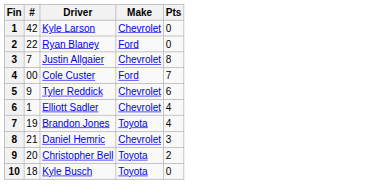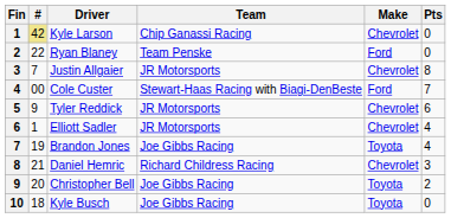 <table class="wikitable" style="font-size:95%">
 <tr>
 <th>Fin</th>
 <th>#</th>
 <th>Driver</th>
+<th>Team</th>
 <th>Make</th>
 <th>Pts</th>
 </tr>
 <tr>
 <th>1</th>
-<td>42</td>
+<td style="background: khaki;">42</td>
 <td><a href='#'>Kyle Larson</a></td>
+<td><a href='#'>Chip Ganassi Racing</a></td>
 <td><a href='#'>Chevrolet</a></td>
 <td>0</td>
 </tr>
 <tr>
 <th>2</th>
 <td>22</td>
 <td><a href='#'>Ryan Blaney</a></td>
+<td><a href='#'>Team Penske</a></td>
 <td><a href='#'>Ford</a></td>
 <td>0</td>
 </tr>
 <tr>
 <th>3</th>
 <td>7</td>
 <td><a href='#'>Justin Allgaier</a></td>
+<td><a href='#'>JR Motorsports</a></td>
 <td><a href='#'>Chevrolet</a></td>
 <td>8</td>
 </tr>
 <tr>
 <th>4</th>
 <td>00</td>
 <td><a href='#'>Cole Custer</a></td>
+<td><a href='#'>Stewart-Haas Racing</a> with <a href='#'>Biagi-DenBeste</a></td>
 <td><a href='#'>Ford</a></td>
 <td>7</td>
 </tr>
 <tr>
 <th>5</th>
 <td>9</td>
 <td><a href='#'>Tyler Reddick</a></td>
+<td><a href='#'>JR Motorsports</a></td>
 <td><a href='#'>Chevrolet</a></td>
 <td>6</td>
 </tr>
 <tr>
 <th>6</th>
 <td>1</td>
 <td><a href='#'>Elliott Sadler</a></td>
+<td><a href='#'>JR Motorsports</a></td>
 <td><a href='#'>Chevrolet</a></td>
 <td>4</td>
 </tr>
 <tr>
 <th>7</th>
 <td>19</td>
 <td><a href='#'>Brandon Jones</a></td>
+<td><a href='#'>Joe Gibbs Racing</a></td>
 <td><a href='#'>Toyota</a></td>
 <td>4</td>
 </tr>
 <tr>
 <th>8</th>
 <td>21</td>
 <td><a href='#'>Daniel Hemric</a></td>
+<td><a href='#'>Richard Childress Racing</a></td>
 <td><a href='#'>Chevrolet</a></td>
 <td>3</td>
 </tr>
 <tr>
 <th>9</th>
 <td>20</td>
 <td><a href='#'>Christopher Bell</a></td>
+<td><a href='#'>Joe Gibbs Racing</a></td>
 <td><a href='#'>Toyota</a></td>
 <td>2</td>
 </tr>
 <tr>
 <th>10</th>
 <td>18</td>
 <td><a href='#'>Kyle Busch</a></td>
+<td><a href='#'>Joe Gibbs Racing</a></td>
 <td><a href='#'>Toyota</a></td>
 <td>0</td>
 </tr>
 </table>
